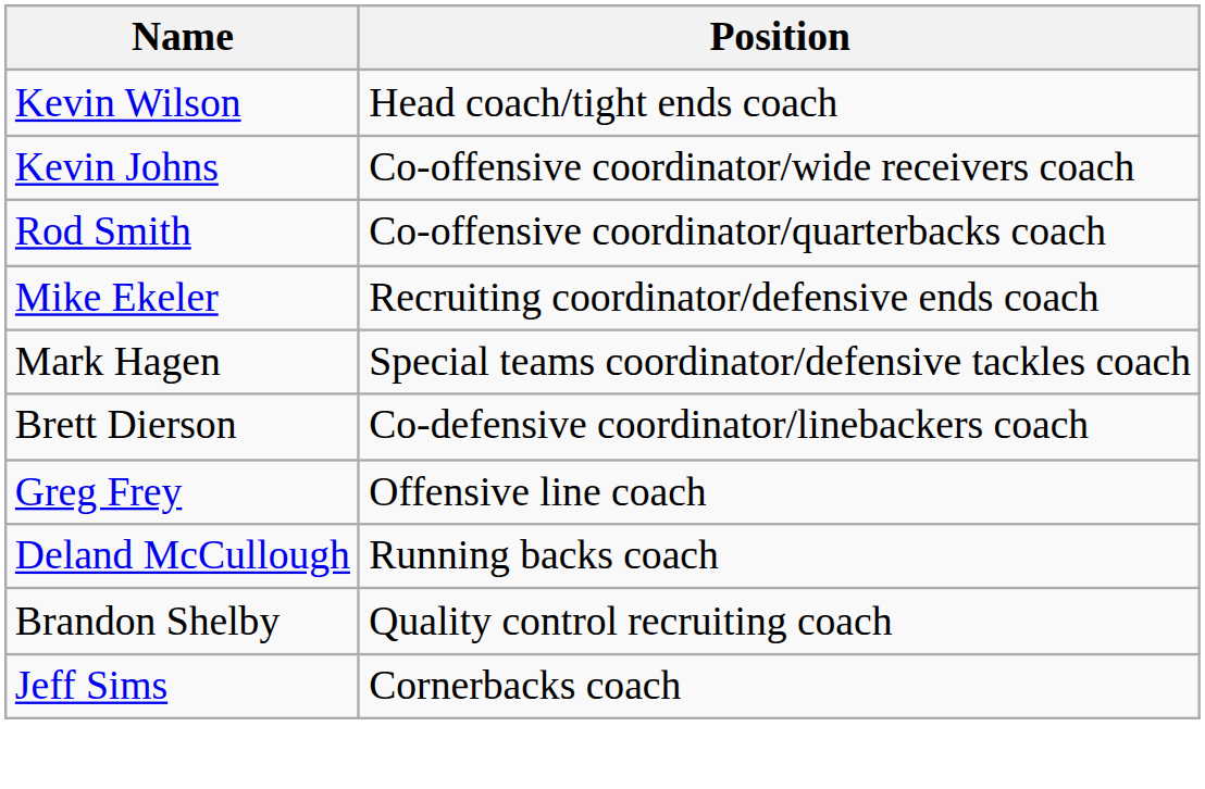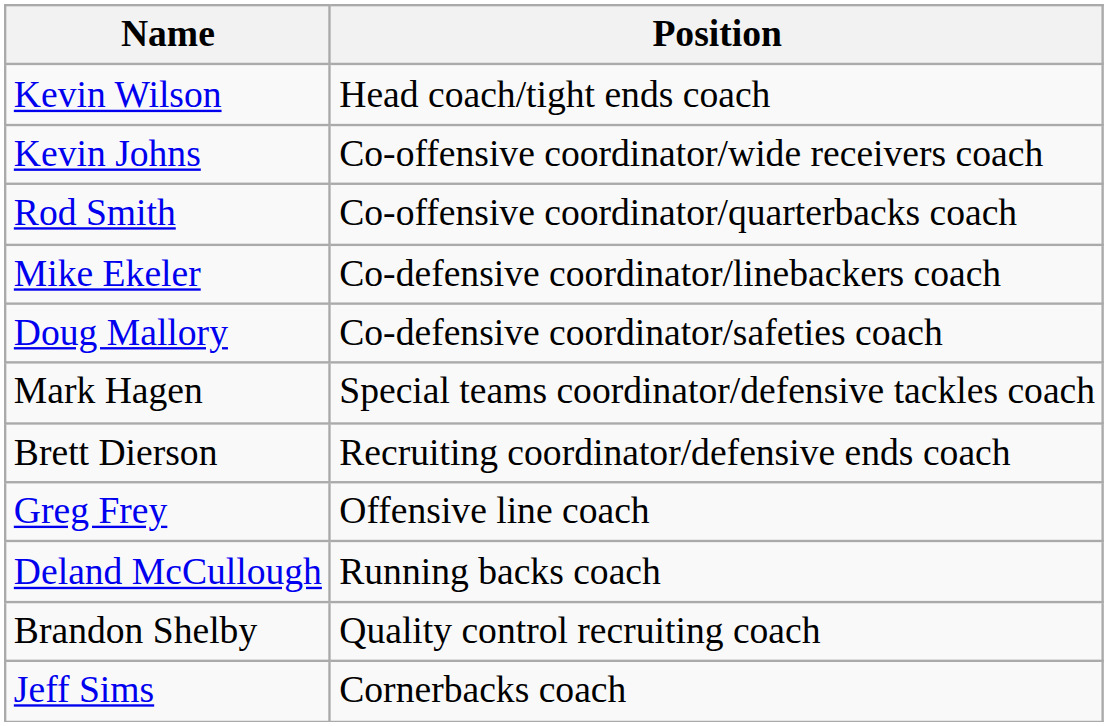 <table class="wikitable">
 <tr>
 <th>Name</th>
 <th>Position</th>
 </tr>
 <tr>
 <td><a href='#'>Kevin Wilson</a></td>
 <td>Head coach/tight ends coach</td>
 </tr>
 <tr>
 <td><a href='#'>Kevin Johns</a></td>
 <td>Co-offensive coordinator/wide receivers coach</td>
 </tr>
 <tr>
 <td><a href='#'>Rod Smith</a></td>
 <td>Co-offensive coordinator/quarterbacks coach</td>
 </tr>
 <tr>
 <td><a href='#'>Mike Ekeler</a></td>
-<td>Recruiting coordinator/defensive ends coach</td>
+<td>Co-defensive coordinator/linebackers coach</td>
+</tr>
+<tr>
+<td><a href='#'>Doug Mallory</a></td>
+<td>Co-defensive coordinator/safeties coach</td>
 </tr>
 <tr>
 <td>Mark Hagen</td>
 <td>Special teams coordinator/defensive tackles coach</td>
 </tr>
 <tr>
 <td>Brett Dierson</td>
-<td>Co-defensive coordinator/linebackers coach</td>
+<td>Recruiting coordinator/defensive ends coach</td>
 </tr>
 <tr>
 <td><a href='#'>Greg Frey</a></td>
 <td>Offensive line coach</td>
 </tr>
 <tr>
 <td><a href='#'>Deland McCullough</a></td>
 <td>Running backs coach</td>
 </tr>
 <tr>
 <td>Brandon Shelby</td>
 <td>Quality control recruiting coach</td>
 </tr>
 <tr>
 <td><a href='#'>Jeff Sims</a></td>
 <td>Cornerbacks coach</td>
 </tr>
 </table>
